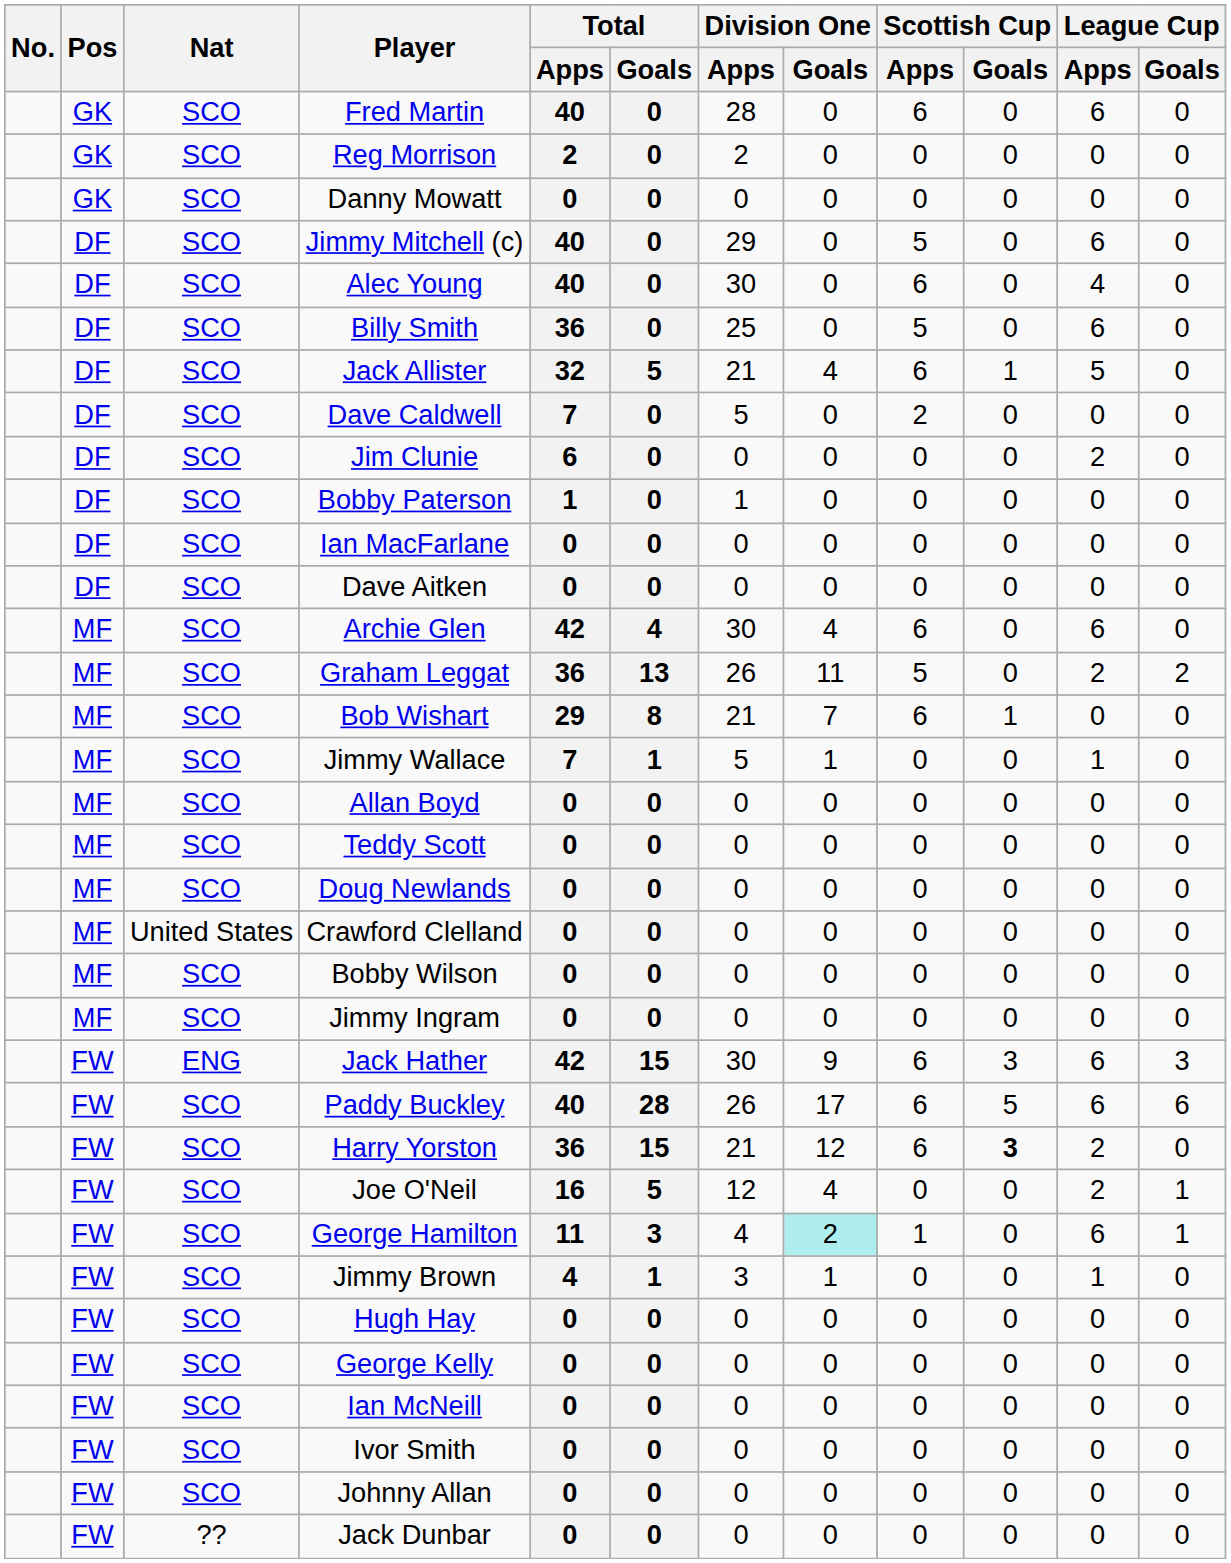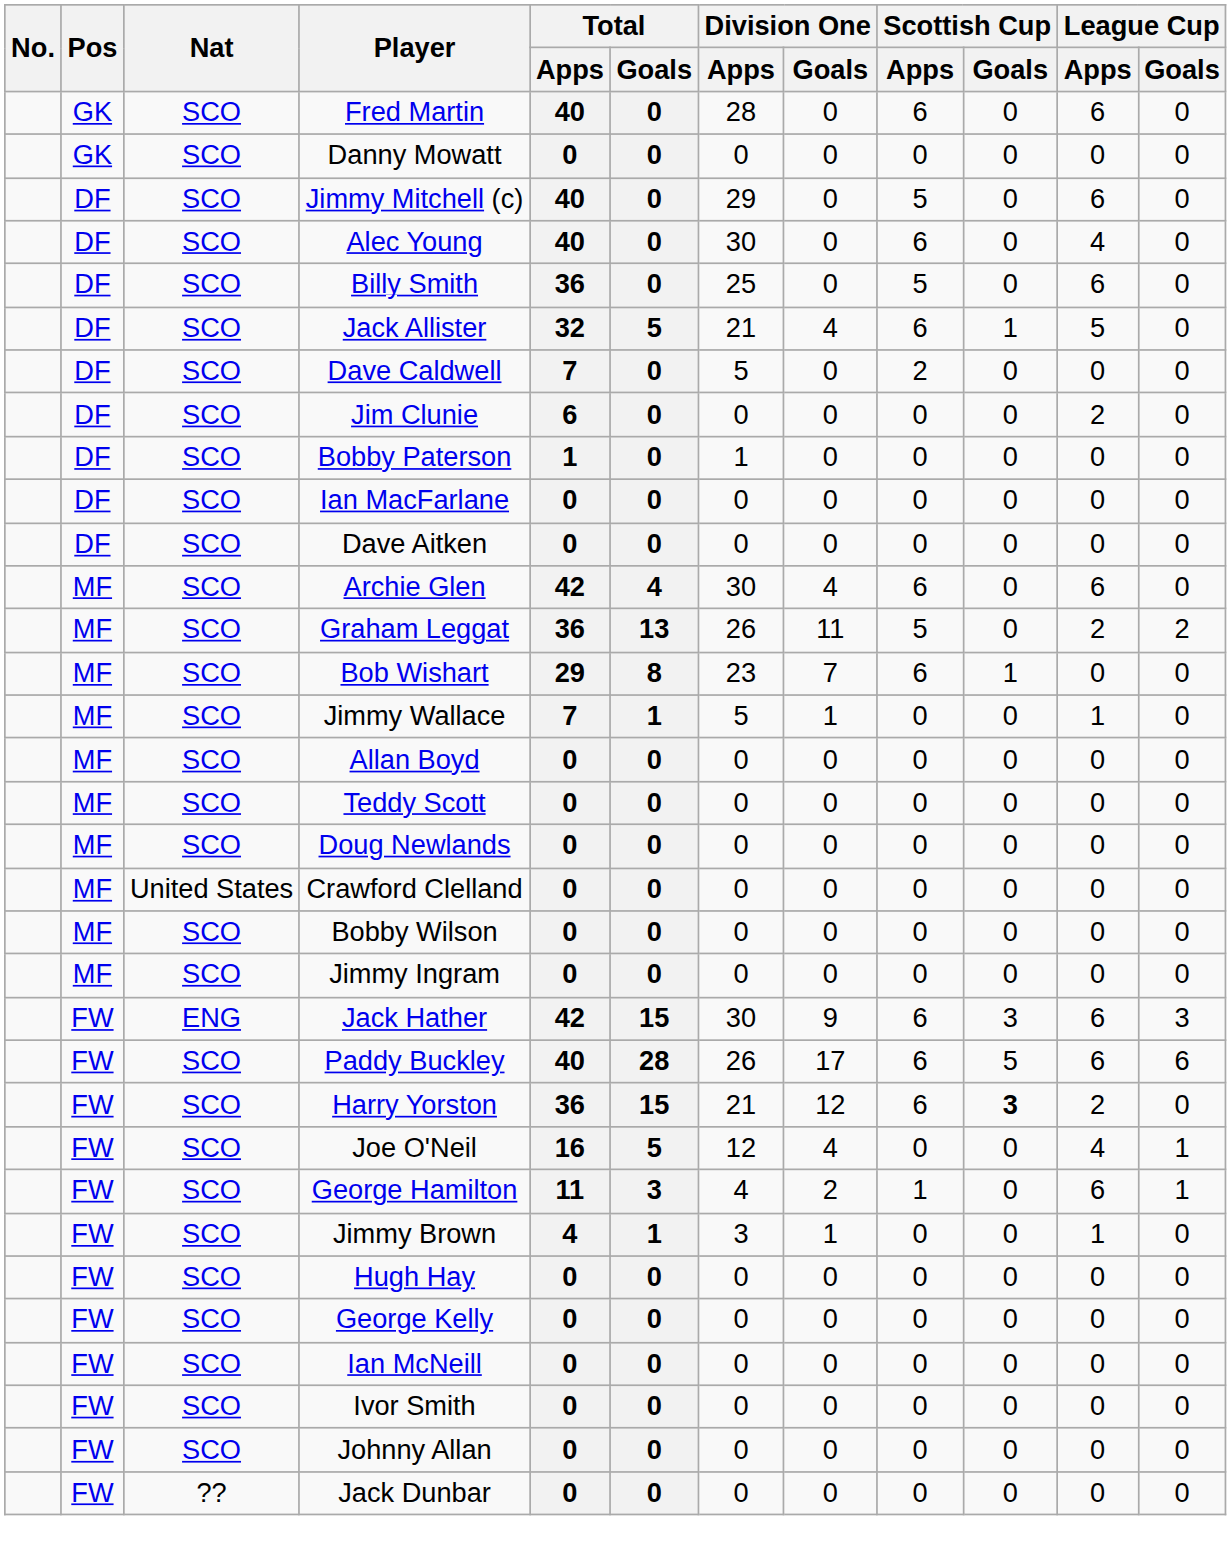 <table class="wikitable sortable" style="text-align: center;">
 <tr>
 <th rowspan="2"><abbr>No.</abbr></th>
 <th rowspan="2"><abbr>Pos</abbr></th>
 <th rowspan="2"><abbr>Nat</abbr></th>
 <th rowspan="2">Player</th>
 <th colspan="2">Total</th>
 <th colspan="2">Division One</th>
 <th colspan="2">Scottish Cup</th>
 <th colspan="2">League Cup</th>
 </tr>
 <tr>
 <th>Apps</th>
 <th>Goals</th>
 <th>Apps</th>
 <th>Goals</th>
 <th>Apps</th>
 <th>Goals</th>
 <th>Apps</th>
 <th>Goals</th>
 </tr>
 <tr>
 <td></td>
 <td><a href='#'>GK</a></td>
 <td> <a href='#'>SCO</a></td>
 <td><a href='#'>Fred Martin</a></td>
 <th>40</th>
 <th>0</th>
 <td>28</td>
 <td>0</td>
 <td>6</td>
 <td>0</td>
 <td>6</td>
-<td>0</td>
-</tr>
-<tr>
-<td></td>
-<td><a href='#'>GK</a></td>
-<td> <a href='#'>SCO</a></td>
-<td><a href='#'>Reg Morrison</a></td>
-<th>2</th>
-<th>0</th>
-<td>2</td>
-<td>0</td>
-<td>0</td>
-<td>0</td>
-<td>0</td>
 <td>0</td>
 </tr>
 <tr>
 <td></td>
 <td><a href='#'>GK</a></td>
 <td> <a href='#'>SCO</a></td>
 <td>Danny Mowatt</td>
 <th>0</th>
 <th>0</th>
 <td>0</td>
 <td>0</td>
 <td>0</td>
 <td>0</td>
 <td>0</td>
 <td>0</td>
 </tr>
 <tr>
 <td></td>
 <td><a href='#'>DF</a></td>
 <td> <a href='#'>SCO</a></td>
 <td><a href='#'>Jimmy Mitchell</a> (c)</td>
 <th>40</th>
 <th>0</th>
 <td>29</td>
 <td>0</td>
 <td>5</td>
 <td>0</td>
 <td>6</td>
 <td>0</td>
 </tr>
 <tr>
 <td></td>
 <td><a href='#'>DF</a></td>
 <td> <a href='#'>SCO</a></td>
 <td><a href='#'>Alec Young</a></td>
 <th>40</th>
 <th>0</th>
 <td>30</td>
 <td>0</td>
 <td>6</td>
 <td>0</td>
 <td>4</td>
 <td>0</td>
 </tr>
 <tr>
 <td></td>
 <td><a href='#'>DF</a></td>
 <td> <a href='#'>SCO</a></td>
 <td><a href='#'>Billy Smith</a></td>
 <th>36</th>
 <th>0</th>
 <td>25</td>
 <td>0</td>
 <td>5</td>
 <td>0</td>
 <td>6</td>
 <td>0</td>
 </tr>
 <tr>
 <td></td>
 <td><a href='#'>DF</a></td>
 <td> <a href='#'>SCO</a></td>
 <td><a href='#'>Jack Allister</a></td>
 <th>32</th>
 <th>5</th>
 <td>21</td>
 <td>4</td>
 <td>6</td>
 <td>1</td>
 <td>5</td>
 <td>0</td>
 </tr>
 <tr>
 <td></td>
 <td><a href='#'>DF</a></td>
 <td> <a href='#'>SCO</a></td>
 <td><a href='#'>Dave Caldwell</a></td>
 <th>7</th>
 <th>0</th>
 <td>5</td>
 <td>0</td>
 <td>2</td>
 <td>0</td>
 <td>0</td>
 <td>0</td>
 </tr>
 <tr>
 <td></td>
 <td><a href='#'>DF</a></td>
 <td> <a href='#'>SCO</a></td>
 <td><a href='#'>Jim Clunie</a></td>
 <th>6</th>
 <th>0</th>
 <td>0</td>
 <td>0</td>
 <td>0</td>
 <td>0</td>
 <td>2</td>
 <td>0</td>
 </tr>
 <tr>
 <td></td>
 <td><a href='#'>DF</a></td>
 <td> <a href='#'>SCO</a></td>
 <td><a href='#'>Bobby Paterson</a></td>
 <th>1</th>
 <th>0</th>
 <td>1</td>
 <td>0</td>
 <td>0</td>
 <td>0</td>
 <td>0</td>
 <td>0</td>
 </tr>
 <tr>
 <td></td>
 <td><a href='#'>DF</a></td>
 <td> <a href='#'>SCO</a></td>
 <td><a href='#'>Ian MacFarlane</a></td>
 <th>0</th>
 <th>0</th>
 <td>0</td>
 <td>0</td>
 <td>0</td>
 <td>0</td>
 <td>0</td>
 <td>0</td>
 </tr>
 <tr>
 <td></td>
 <td><a href='#'>DF</a></td>
 <td> <a href='#'>SCO</a></td>
 <td>Dave Aitken</td>
 <th>0</th>
 <th>0</th>
 <td>0</td>
 <td>0</td>
 <td>0</td>
 <td>0</td>
 <td>0</td>
 <td>0</td>
 </tr>
 <tr>
 <td></td>
 <td><a href='#'>MF</a></td>
 <td> <a href='#'>SCO</a></td>
 <td><a href='#'>Archie Glen</a></td>
 <th>42</th>
 <th>4</th>
 <td>30</td>
 <td>4</td>
 <td>6</td>
 <td>0</td>
 <td>6</td>
 <td>0</td>
 </tr>
 <tr>
 <td></td>
 <td><a href='#'>MF</a></td>
 <td> <a href='#'>SCO</a></td>
 <td><a href='#'>Graham Leggat</a></td>
 <th>36</th>
 <th>13</th>
 <td>26</td>
 <td>11</td>
 <td>5</td>
 <td>0</td>
 <td>2</td>
 <td>2</td>
 </tr>
 <tr>
 <td></td>
 <td><a href='#'>MF</a></td>
 <td> <a href='#'>SCO</a></td>
 <td><a href='#'>Bob Wishart</a></td>
 <th>29</th>
 <th>8</th>
-<td>21</td>
+<td>23</td>
 <td>7</td>
 <td>6</td>
 <td>1</td>
 <td>0</td>
 <td>0</td>
 </tr>
 <tr>
 <td></td>
 <td><a href='#'>MF</a></td>
 <td> <a href='#'>SCO</a></td>
 <td>Jimmy Wallace</td>
 <th>7</th>
 <th>1</th>
 <td>5</td>
 <td>1</td>
 <td>0</td>
 <td>0</td>
 <td>1</td>
 <td>0</td>
 </tr>
 <tr>
 <td></td>
 <td><a href='#'>MF</a></td>
 <td> <a href='#'>SCO</a></td>
 <td><a href='#'>Allan Boyd</a></td>
 <th>0</th>
 <th>0</th>
 <td>0</td>
 <td>0</td>
 <td>0</td>
 <td>0</td>
 <td>0</td>
 <td>0</td>
 </tr>
 <tr>
 <td></td>
 <td><a href='#'>MF</a></td>
 <td> <a href='#'>SCO</a></td>
 <td><a href='#'>Teddy Scott</a></td>
 <th>0</th>
 <th>0</th>
 <td>0</td>
 <td>0</td>
 <td>0</td>
 <td>0</td>
 <td>0</td>
 <td>0</td>
 </tr>
 <tr>
 <td></td>
 <td><a href='#'>MF</a></td>
 <td> <a href='#'>SCO</a></td>
 <td><a href='#'>Doug Newlands</a></td>
 <th>0</th>
 <th>0</th>
 <td>0</td>
 <td>0</td>
 <td>0</td>
 <td>0</td>
 <td>0</td>
 <td>0</td>
 </tr>
 <tr>
 <td></td>
 <td><a href='#'>MF</a></td>
 <td> United States</td>
 <td>Crawford Clelland</td>
 <th>0</th>
 <th>0</th>
 <td>0</td>
 <td>0</td>
 <td>0</td>
 <td>0</td>
 <td>0</td>
 <td>0</td>
 </tr>
 <tr>
 <td></td>
 <td><a href='#'>MF</a></td>
 <td> <a href='#'>SCO</a></td>
 <td>Bobby Wilson</td>
 <th>0</th>
 <th>0</th>
 <td>0</td>
 <td>0</td>
 <td>0</td>
 <td>0</td>
 <td>0</td>
 <td>0</td>
 </tr>
 <tr>
 <td></td>
 <td><a href='#'>MF</a></td>
 <td> <a href='#'>SCO</a></td>
 <td>Jimmy Ingram</td>
 <th>0</th>
 <th>0</th>
 <td>0</td>
 <td>0</td>
 <td>0</td>
 <td>0</td>
 <td>0</td>
 <td>0</td>
 </tr>
 <tr>
 <td></td>
 <td><a href='#'>FW</a></td>
 <td> <a href='#'>ENG</a></td>
 <td><a href='#'>Jack Hather</a></td>
 <th>42</th>
 <th>15</th>
 <td>30</td>
 <td>9</td>
 <td>6</td>
 <td>3</td>
 <td>6</td>
 <td>3</td>
 </tr>
 <tr>
 <td></td>
 <td><a href='#'>FW</a></td>
 <td> <a href='#'>SCO</a></td>
 <td><a href='#'>Paddy Buckley</a></td>
 <th>40</th>
 <th>28</th>
 <td>26</td>
 <td>17</td>
 <td>6</td>
 <td>5</td>
 <td>6</td>
 <td>6</td>
 </tr>
 <tr>
 <td></td>
 <td><a href='#'>FW</a></td>
 <td> <a href='#'>SCO</a></td>
 <td><a href='#'>Harry Yorston</a></td>
 <th>36</th>
 <th>15</th>
 <td>21</td>
 <td>12</td>
 <td>6</td>
 <td><strong>3</strong></td>
 <td>2</td>
 <td>0</td>
 </tr>
 <tr>
 <td></td>
 <td><a href='#'>FW</a></td>
 <td> <a href='#'>SCO</a></td>
 <td>Joe O'Neil</td>
 <th>16</th>
 <th>5</th>
 <td>12</td>
 <td>4</td>
 <td>0</td>
 <td>0</td>
-<td>2</td>
+<td>4</td>
 <td>1</td>
 </tr>
 <tr>
 <td></td>
 <td><a href='#'>FW</a></td>
 <td> <a href='#'>SCO</a></td>
 <td><a href='#'>George Hamilton</a></td>
 <th>11</th>
 <th>3</th>
 <td>4</td>
-<td style="background: paleturquoise;">2</td>
+<td>2</td>
 <td>1</td>
 <td>0</td>
 <td>6</td>
 <td>1</td>
 </tr>
 <tr>
 <td></td>
 <td><a href='#'>FW</a></td>
 <td> <a href='#'>SCO</a></td>
 <td>Jimmy Brown</td>
 <th>4</th>
 <th>1</th>
 <td>3</td>
 <td>1</td>
 <td>0</td>
 <td>0</td>
 <td>1</td>
 <td>0</td>
 </tr>
 <tr>
 <td></td>
 <td><a href='#'>FW</a></td>
 <td> <a href='#'>SCO</a></td>
 <td><a href='#'>Hugh Hay</a></td>
 <th>0</th>
 <th>0</th>
 <td>0</td>
 <td>0</td>
 <td>0</td>
 <td>0</td>
 <td>0</td>
 <td>0</td>
 </tr>
 <tr>
 <td></td>
 <td><a href='#'>FW</a></td>
 <td> <a href='#'>SCO</a></td>
 <td><a href='#'>George Kelly</a></td>
 <th>0</th>
 <th>0</th>
 <td>0</td>
 <td>0</td>
 <td>0</td>
 <td>0</td>
 <td>0</td>
 <td>0</td>
 </tr>
 <tr>
 <td></td>
 <td><a href='#'>FW</a></td>
 <td> <a href='#'>SCO</a></td>
 <td><a href='#'>Ian McNeill</a></td>
 <th>0</th>
 <th>0</th>
 <td>0</td>
 <td>0</td>
 <td>0</td>
 <td>0</td>
 <td>0</td>
 <td>0</td>
 </tr>
 <tr>
 <td></td>
 <td><a href='#'>FW</a></td>
 <td> <a href='#'>SCO</a></td>
 <td>Ivor Smith</td>
 <th>0</th>
 <th>0</th>
 <td>0</td>
 <td>0</td>
 <td>0</td>
 <td>0</td>
 <td>0</td>
 <td>0</td>
 </tr>
 <tr>
 <td></td>
 <td><a href='#'>FW</a></td>
 <td> <a href='#'>SCO</a></td>
 <td>Johnny Allan</td>
 <th>0</th>
 <th>0</th>
 <td>0</td>
 <td>0</td>
 <td>0</td>
 <td>0</td>
 <td>0</td>
 <td>0</td>
 </tr>
 <tr>
 <td></td>
 <td><a href='#'>FW</a></td>
 <td>??</td>
 <td>Jack Dunbar</td>
 <th>0</th>
 <th>0</th>
 <td>0</td>
 <td>0</td>
 <td>0</td>
 <td>0</td>
 <td>0</td>
 <td>0</td>
 </tr>
 </table>
